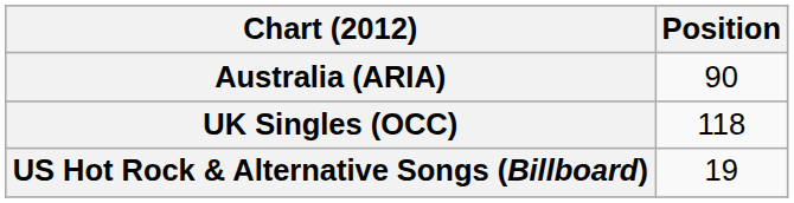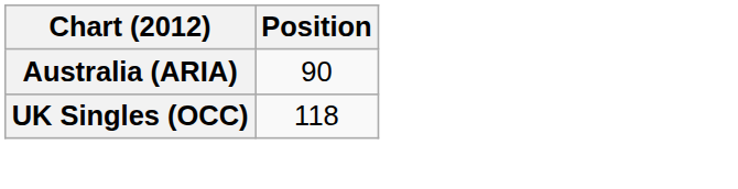 <table class="wikitable plainrowheaders sortable" style="text-align:center;">
 <tr>
 <th>Chart (2012)</th>
 <th>Position</th>
 </tr>
 <tr>
 <th scope="row">Australia (ARIA)</th>
 <td>90</td>
 </tr>
 <tr>
 <th scope="row">UK Singles (OCC)</th>
 <td>118</td>
 </tr>
-<tr>
-<th scope="row">US Hot Rock & Alternative Songs (<em>Billboard</em>)</th>
-<td>19</td>
-</tr>
 </table>
